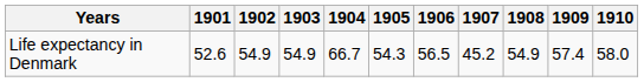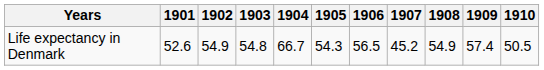 <table class="wikitable">
 <tr>
 <th>Years</th>
 <th>1901</th>
 <th>1902</th>
 <th>1903</th>
 <th>1904</th>
 <th>1905</th>
 <th>1906</th>
 <th>1907</th>
 <th>1908</th>
 <th>1909</th>
 <th>1910</th>
 </tr>
 <tr>
 <td>Life expectancy in Denmark</td>
 <td>52.6</td>
 <td>54.9</td>
-<td>54.9</td>
+<td>54.8</td>
 <td>66.7</td>
 <td>54.3</td>
 <td>56.5</td>
 <td>45.2</td>
 <td>54.9</td>
 <td>57.4</td>
-<td>58.0</td>
+<td>50.5</td>
 </tr>
 </table>
